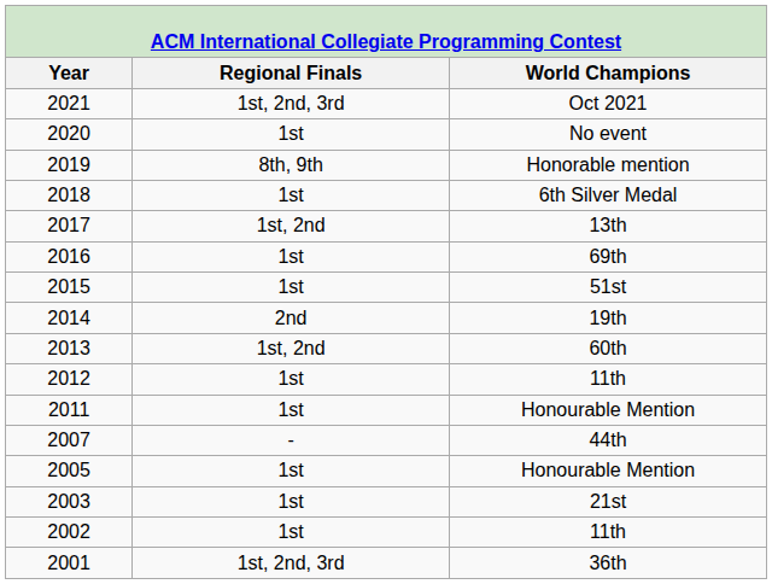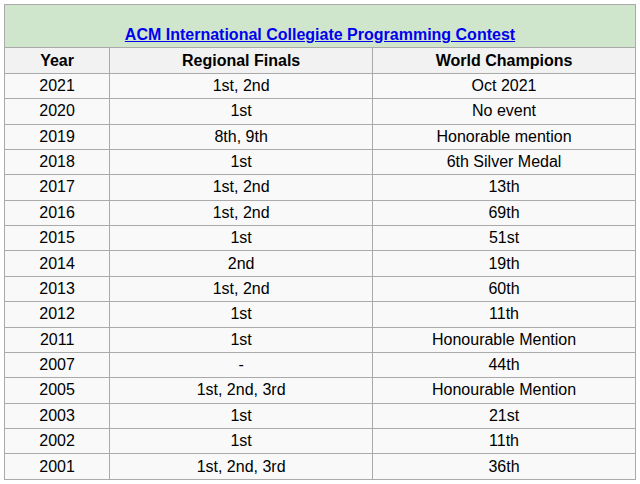 <table class="wikitable" style="text-align:center; width:50%;">
 <tr>
 <th colspan="5" style="width:100%;background:#d0e6cc; text-align:center;"><br> <a href='#'>ACM International Collegiate Programming Contest</a></th>
 </tr>
 <tr>
 <th style="width:10%;">Year</th>
 <th style="width:25%;">Regional Finals</th>
 <th style="width:25%;">World Champions</th>
 </tr>
 <tr>
 <td>2021</td>
-<td>1st, 2nd, 3rd</td>
+<td>1st, 2nd</td>
 <td>Oct 2021</td>
 </tr>
 <tr>
 </tr>
 <tr>
 <td>2020</td>
 <td>1st</td>
 <td>No event</td>
 </tr>
 <tr>
 </tr>
 <tr>
 <td>2019</td>
 <td>8th, 9th</td>
 <td>Honorable mention</td>
 </tr>
 <tr>
 <td>2018</td>
 <td>1st</td>
 <td>6th Silver Medal </td>
 </tr>
 <tr>
 <td>2017</td>
 <td>1st, 2nd</td>
 <td>13th</td>
 </tr>
 <tr>
 <td>2016</td>
-<td>1st</td>
+<td>1st, 2nd</td>
 <td>69th</td>
 </tr>
 <tr>
 <td>2015</td>
 <td>1st</td>
 <td>51st</td>
 </tr>
 <tr style="text-align:center;">
 <td>2014</td>
 <td>2nd</td>
 <td>19th</td>
 </tr>
 <tr>
 <td>2013</td>
 <td>1st, 2nd</td>
 <td>60th</td>
 </tr>
 <tr>
 <td>2012</td>
 <td>1st</td>
 <td>11th</td>
 </tr>
 <tr>
 <td>2011</td>
 <td>1st</td>
 <td>Honourable Mention</td>
 </tr>
 <tr>
 <td>2007</td>
 <td>-</td>
 <td>44th</td>
 </tr>
 <tr>
 <td>2005</td>
-<td>1st</td>
+<td>1st, 2nd, 3rd</td>
 <td>Honourable Mention</td>
 </tr>
 <tr>
 <td>2003</td>
 <td>1st</td>
 <td>21st</td>
 </tr>
 <tr>
 <td>2002</td>
 <td>1st</td>
 <td>11th</td>
 </tr>
 <tr>
 <td>2001</td>
 <td>1st, 2nd, 3rd</td>
 <td>36th</td>
 </tr>
 </table>
